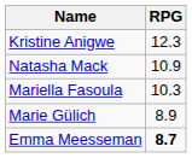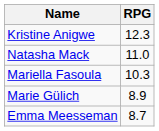 <table class=wikitable>
 <tr>
 <th>Name</th>
 <th>RPG</th>
 </tr>
 <tr>
 <td> <a href='#'>Kristine Anigwe</a></td>
 <td align=center>12.3</td>
 </tr>
 <tr>
 <td> <a href='#'>Natasha Mack</a></td>
-<td align=center>10.9</td>
+<td align=center>11.0</td>
 </tr>
 <tr>
 <td> <a href='#'>Mariella Fasoula</a></td>
 <td align=center>10.3</td>
 </tr>
 <tr>
 <td> <a href='#'>Marie Gülich</a></td>
 <td align=center>8.9</td>
 </tr>
 <tr>
 <td> <a href='#'>Emma Meesseman</a></td>
-<td align=center><strong>8.7</strong></td>
+<td align=center>8.7</td>
 </tr>
 </table>
